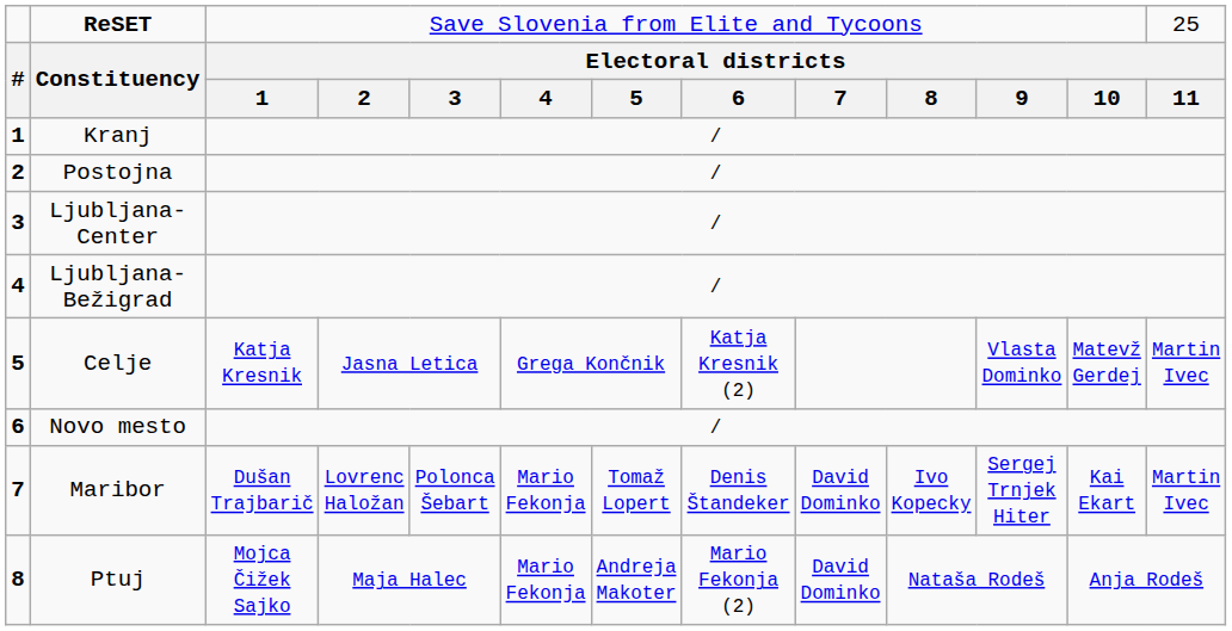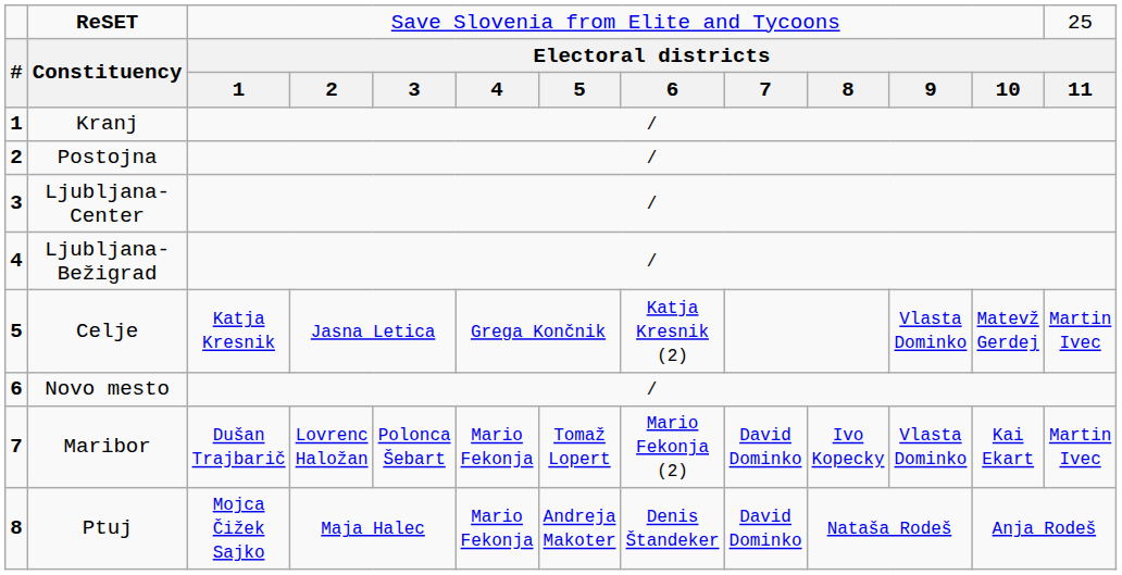 <table class="wikitable" style="text-align: center;">
 <tr>
 <td></td>
 <td><strong>ReSET</strong></td>
 <td colspan="10"><a href='#'>Save Slovenia from Elite and Tycoons</a><br></td>
 <td>25<br></td>
 </tr>
 <tr>
 <th rowspan="2">#</th>
 <th rowspan="2">Constituency</th>
 <th colspan="11">Electoral districts</th>
 </tr>
 <tr>
 <th>1</th>
 <th>2</th>
 <th>3</th>
 <th>4</th>
 <th>5</th>
 <th>6</th>
 <th>7</th>
 <th>8</th>
 <th>9</th>
 <th>10</th>
 <th>11</th>
 </tr>
 <tr>
 <td style="text-align:center;"><strong>1</strong></td>
 <td>Kranj</td>
 <td colspan="11"><small>/</small></td>
 </tr>
 <tr>
 <td style="text-align:center;"><strong>2</strong></td>
 <td>Postojna</td>
 <td colspan="11"><small>/</small></td>
 </tr>
 <tr>
 <td style="text-align:center;"><strong>3</strong></td>
 <td>Ljubljana-Center</td>
 <td colspan="11"><small>/</small></td>
 </tr>
 <tr>
 <td style="text-align:center;"><strong>4</strong></td>
 <td>Ljubljana-Bežigrad</td>
 <td colspan="11"><small>/</small></td>
 </tr>
 <tr>
 <td style="text-align:center;"><strong>5</strong></td>
 <td>Celje</td>
 <td><a href='#'><small>Katja Kresnik</small></a></td>
 <td colspan="2"><a href='#'><small>Jasna Letica</small></a></td>
 <td colspan="2"><a href='#'><small>Grega Končnik</small></a></td>
 <td><small><a href='#'>Katja Kresnik</a> (2)</small></td>
 <td colspan="2"><a href='#'><small></small></a></td>
 <td><a href='#'><small>Vlasta Dominko</small></a></td>
 <td><a href='#'><small>Matevž Gerdej</small></a></td>
 <td><a href='#'><small>Martin Ivec</small></a></td>
 </tr>
 <tr>
 <td style="text-align:center;"><strong>6</strong></td>
 <td>Novo mesto</td>
 <td colspan="11"><small>/</small></td>
 </tr>
 <tr>
 <td style="text-align:center;"><strong>7</strong></td>
 <td>Maribor</td>
 <td><a href='#'><small>Dušan Trajbarič</small></a></td>
 <td><a href='#'><small>Lovrenc Haložan</small></a></td>
 <td><a href='#'><small>Polonca Šebart</small></a></td>
 <td><a href='#'><small>Mario Fekonja</small></a></td>
 <td><a href='#'><small>Tomaž Lopert</small></a></td>
-<td><a href='#'><small>Denis Štandeker</small></a></td>
+<td><small><a href='#'>Mario Fekonja</a> (2)</small></td>
 <td><a href='#'><small>David Dominko</small></a></td>
 <td><a href='#'><small>Ivo Kopecky</small></a></td>
-<td><a href='#'><small>Sergej Trnjek Hiter</small></a></td>
+<td><a href='#'><small>Vlasta Dominko</small></a></td>
 <td><a href='#'><small>Kai Ekart</small></a></td>
 <td><a href='#'><small>Martin Ivec</small></a></td>
 </tr>
 <tr>
 <td style="text-align:center;"><strong>8</strong></td>
 <td>Ptuj</td>
 <td><a href='#'><small>Mojca Čižek Sajko</small></a></td>
 <td colspan="2"><a href='#'><small>Maja Halec</small></a></td>
 <td><a href='#'><small>Mario Fekonja</small></a></td>
 <td><a href='#'><small>Andreja Makoter</small></a></td>
-<td><small><a href='#'>Mario Fekonja</a> (2)</small></td>
+<td><a href='#'><small>Denis Štandeker</small></a></td>
 <td><a href='#'><small>David Dominko</small></a></td>
 <td colspan="2"><a href='#'><small>Nataša Rodeš</small></a></td>
 <td colspan="2"><a href='#'><small>Anja Rodeš</small></a></td>
 </tr>
 </table>
